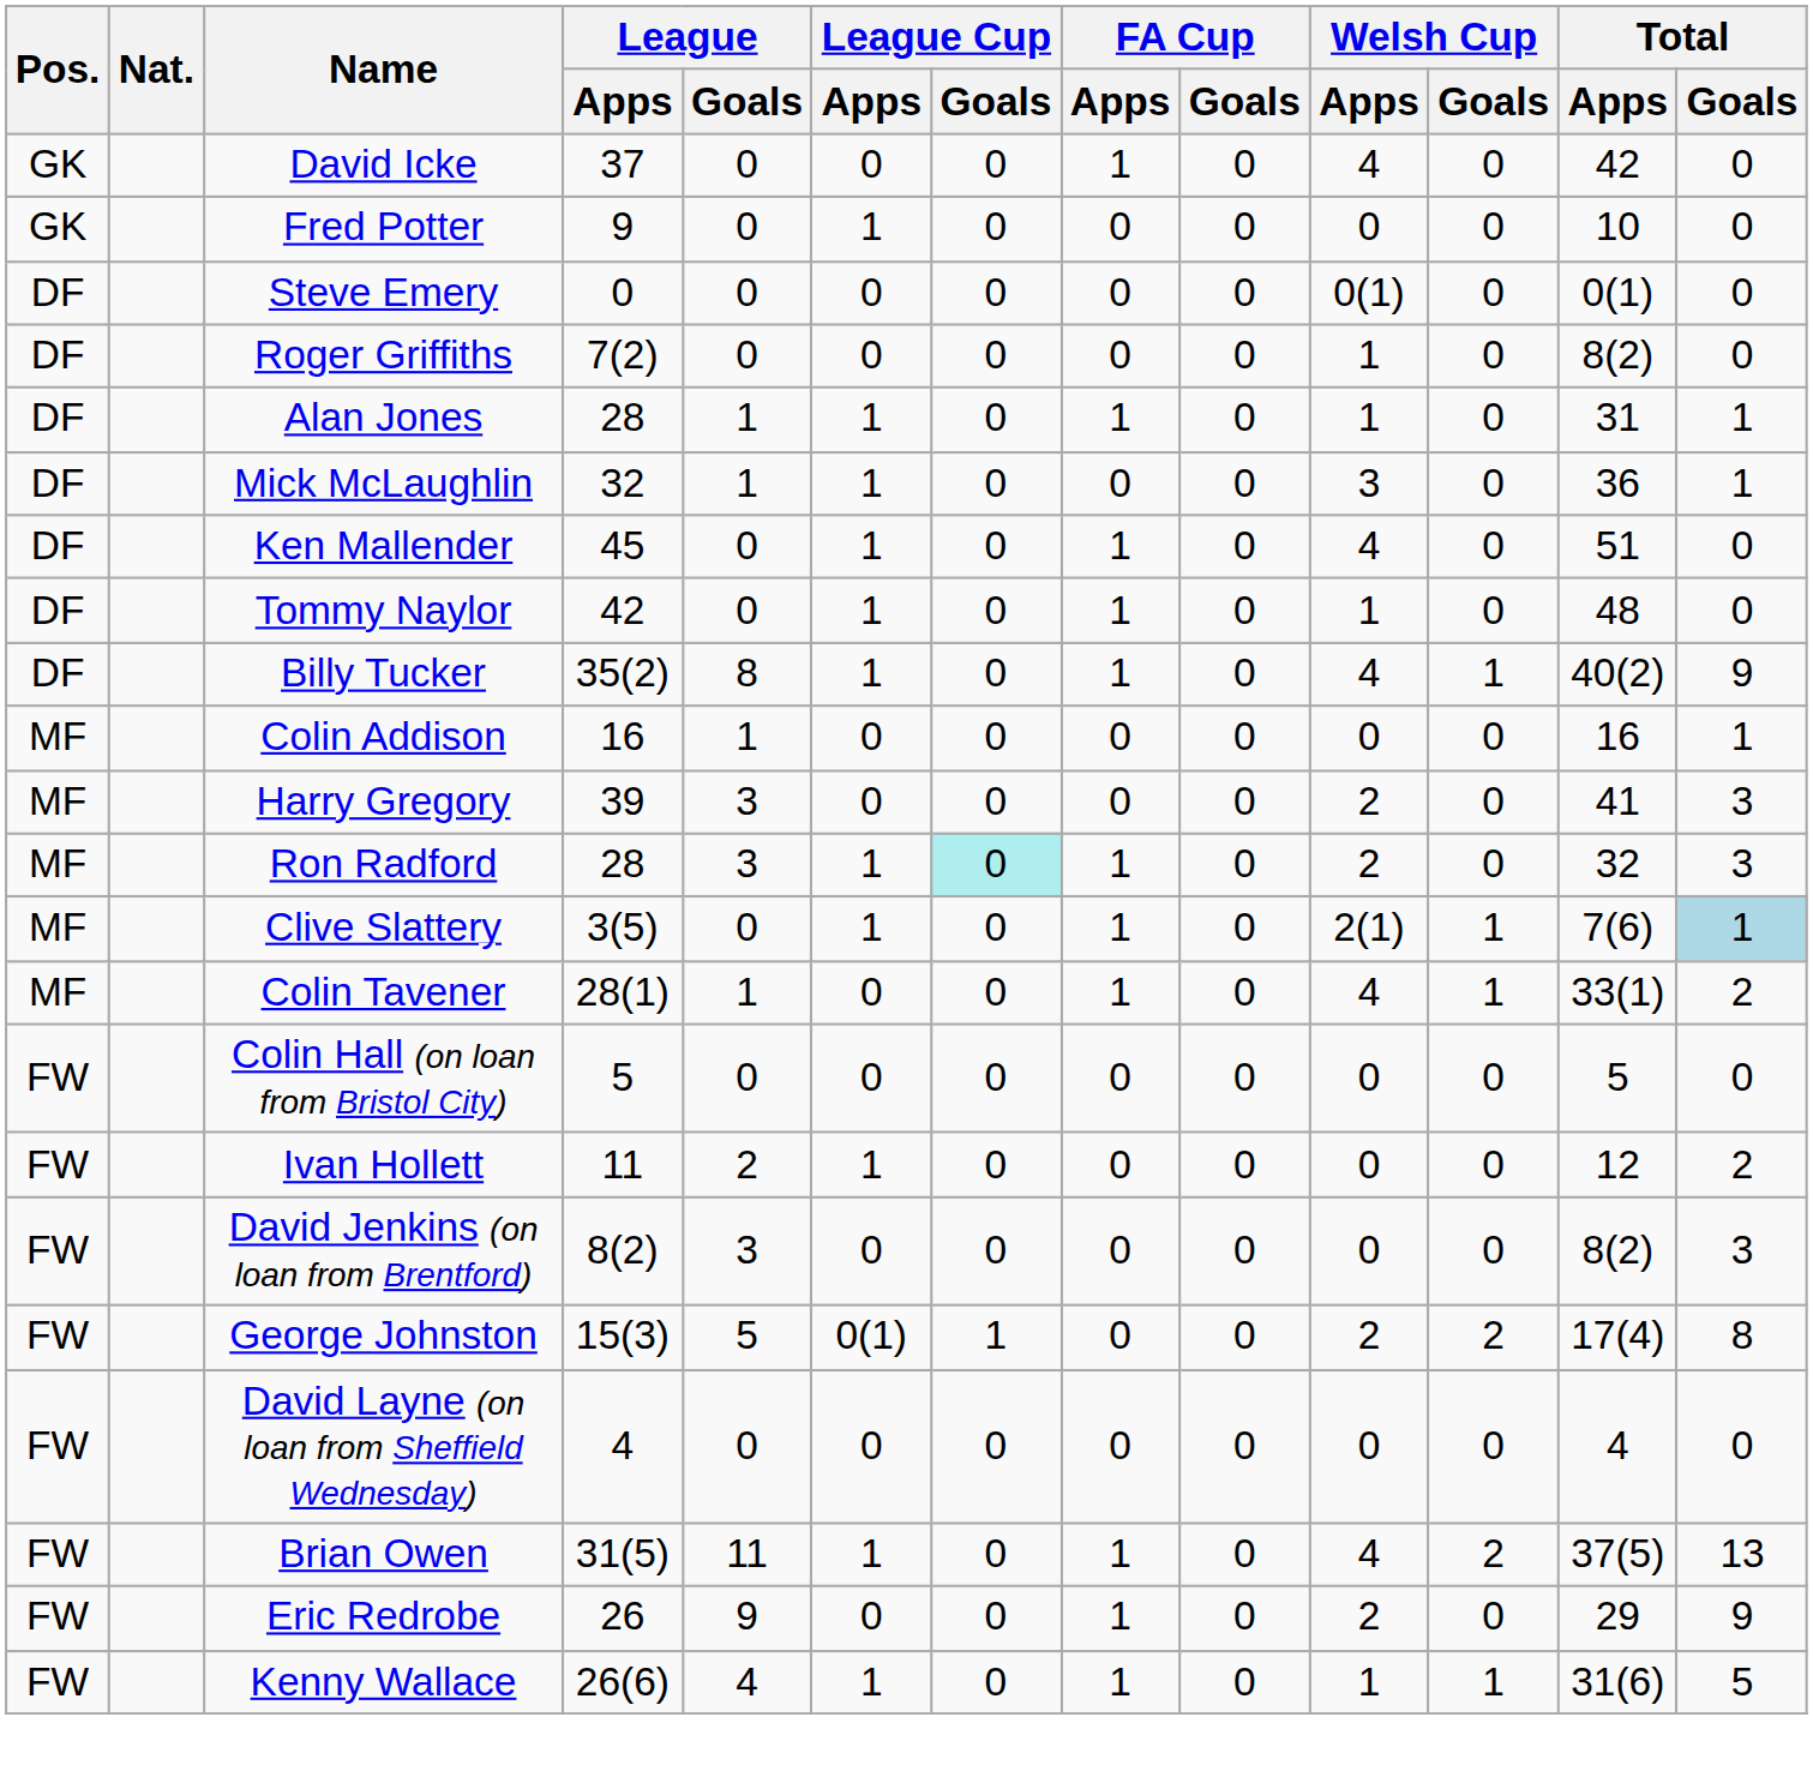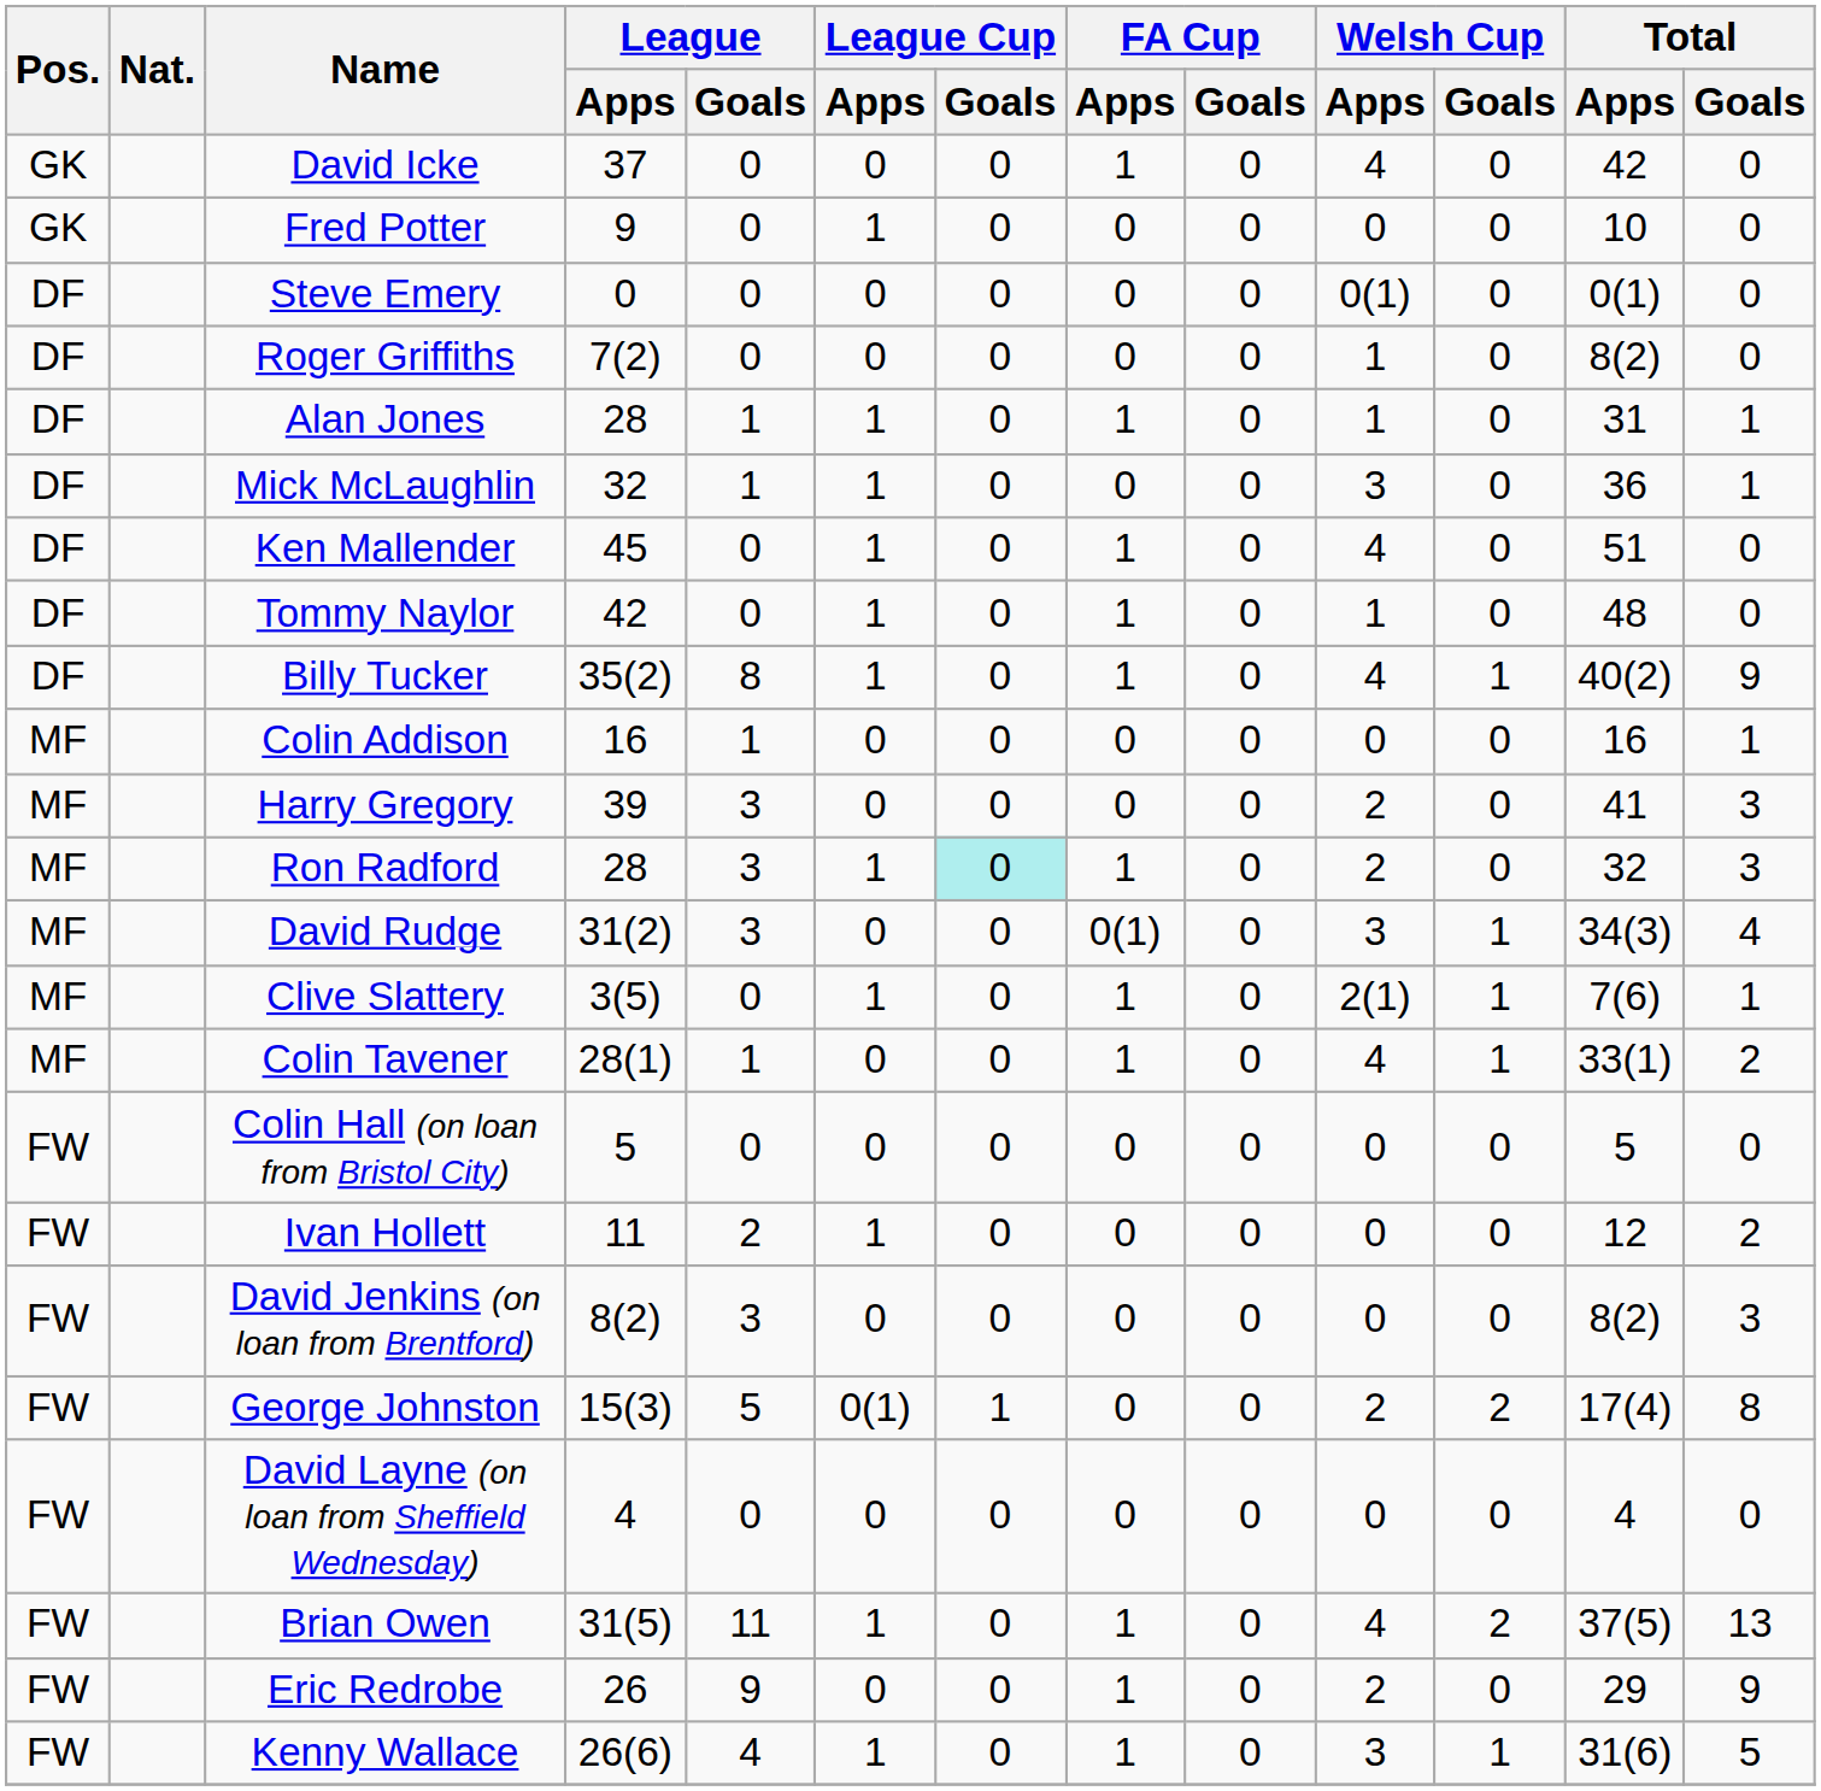 <table class="wikitable plainrowheaders" style="text-align:center">
 <tr>
 <th rowspan="2">Pos.</th>
 <th rowspan="2">Nat.</th>
 <th rowspan="2" width="136">Name</th>
 <th colspan="2" width="87"><a href='#'>League</a></th>
 <th colspan="2" width="87"><a href='#'>League Cup</a></th>
 <th colspan="2" width="87"><a href='#'>FA Cup</a></th>
 <th colspan="2" width="87"><a href='#'>Welsh Cup</a></th>
 <th colspan="2" width="87">Total</th>
 </tr>
 <tr>
 <th>Apps</th>
 <th>Goals</th>
 <th>Apps</th>
 <th>Goals</th>
 <th>Apps</th>
 <th>Goals</th>
 <th>Apps</th>
 <th>Goals</th>
 <th>Apps</th>
 <th>Goals</th>
 </tr>
 <tr>
 <td>GK</td>
 <td></td>
 <td><a href='#'>David Icke</a></td>
 <td>37</td>
 <td>0</td>
 <td>0</td>
 <td>0</td>
 <td>1</td>
 <td>0</td>
 <td>4</td>
 <td>0</td>
 <td>42</td>
 <td>0</td>
 </tr>
 <tr>
 <td>GK</td>
 <td></td>
 <td><a href='#'>Fred Potter</a></td>
 <td>9</td>
 <td>0</td>
 <td>1</td>
 <td>0</td>
 <td>0</td>
 <td>0</td>
 <td>0</td>
 <td>0</td>
 <td>10</td>
 <td>0</td>
 </tr>
 <tr>
 <td>DF</td>
 <td></td>
 <td><a href='#'>Steve Emery</a></td>
 <td>0</td>
 <td>0</td>
 <td>0</td>
 <td>0</td>
 <td>0</td>
 <td>0</td>
 <td>0(1)</td>
 <td>0</td>
 <td>0(1)</td>
 <td>0</td>
 </tr>
 <tr>
 <td>DF</td>
 <td></td>
 <td><a href='#'>Roger Griffiths</a></td>
 <td>7(2)</td>
 <td>0</td>
 <td>0</td>
 <td>0</td>
 <td>0</td>
 <td>0</td>
 <td>1</td>
 <td>0</td>
 <td>8(2)</td>
 <td>0</td>
 </tr>
 <tr>
 <td>DF</td>
 <td></td>
 <td><a href='#'>Alan Jones</a></td>
 <td>28</td>
 <td>1</td>
 <td>1</td>
 <td>0</td>
 <td>1</td>
 <td>0</td>
 <td>1</td>
 <td>0</td>
 <td>31</td>
 <td>1</td>
 </tr>
 <tr>
 <td>DF</td>
 <td></td>
 <td><a href='#'>Mick McLaughlin</a></td>
 <td>32</td>
 <td>1</td>
 <td>1</td>
 <td>0</td>
 <td>0</td>
 <td>0</td>
 <td>3</td>
 <td>0</td>
 <td>36</td>
 <td>1</td>
 </tr>
 <tr>
 <td>DF</td>
 <td></td>
 <td><a href='#'>Ken Mallender</a></td>
 <td>45</td>
 <td>0</td>
 <td>1</td>
 <td>0</td>
 <td>1</td>
 <td>0</td>
 <td>4</td>
 <td>0</td>
 <td>51</td>
 <td>0</td>
 </tr>
 <tr>
 <td>DF</td>
 <td></td>
 <td><a href='#'>Tommy Naylor</a></td>
 <td>42</td>
 <td>0</td>
 <td>1</td>
 <td>0</td>
 <td>1</td>
 <td>0</td>
 <td>1</td>
 <td>0</td>
 <td>48</td>
 <td>0</td>
 </tr>
 <tr>
 <td>DF</td>
 <td></td>
 <td><a href='#'>Billy Tucker</a></td>
 <td>35(2)</td>
 <td>8</td>
 <td>1</td>
 <td>0</td>
 <td>1</td>
 <td>0</td>
 <td>4</td>
 <td>1</td>
 <td>40(2)</td>
 <td>9</td>
 </tr>
 <tr>
 <td>MF</td>
 <td></td>
 <td><a href='#'>Colin Addison</a></td>
 <td>16</td>
 <td>1</td>
 <td>0</td>
 <td>0</td>
 <td>0</td>
 <td>0</td>
 <td>0</td>
 <td>0</td>
 <td>16</td>
 <td>1</td>
 </tr>
 <tr>
 <td>MF</td>
 <td></td>
 <td><a href='#'>Harry Gregory</a></td>
 <td>39</td>
 <td>3</td>
 <td>0</td>
 <td>0</td>
 <td>0</td>
 <td>0</td>
 <td>2</td>
 <td>0</td>
 <td>41</td>
 <td>3</td>
 </tr>
 <tr>
 <td>MF</td>
 <td></td>
 <td><a href='#'>Ron Radford</a></td>
 <td>28</td>
 <td>3</td>
 <td>1</td>
 <td style="background: paleturquoise;">0</td>
 <td>1</td>
 <td>0</td>
 <td>2</td>
 <td>0</td>
 <td>32</td>
 <td>3</td>
 </tr>
 <tr>
 <td>MF</td>
 <td></td>
+<td><a href='#'>David Rudge</a></td>
+<td>31(2)</td>
+<td>3</td>
+<td>0</td>
+<td>0</td>
+<td>0(1)</td>
+<td>0</td>
+<td>3</td>
+<td>1</td>
+<td>34(3)</td>
+<td>4</td>
+</tr>
+<tr>
+<td>MF</td>
+<td></td>
 <td><a href='#'>Clive Slattery</a></td>
 <td>3(5)</td>
 <td>0</td>
 <td>1</td>
 <td>0</td>
 <td>1</td>
 <td>0</td>
 <td>2(1)</td>
 <td>1</td>
 <td>7(6)</td>
-<td style="background: lightblue;">1</td>
+<td>1</td>
 </tr>
 <tr>
 <td>MF</td>
 <td></td>
 <td><a href='#'>Colin Tavener</a></td>
 <td>28(1)</td>
 <td>1</td>
 <td>0</td>
 <td>0</td>
 <td>1</td>
 <td>0</td>
 <td>4</td>
 <td>1</td>
 <td>33(1)</td>
 <td>2</td>
 </tr>
 <tr>
 <td>FW</td>
 <td></td>
 <td><a href='#'>Colin Hall</a> <em><small>(on loan from <a href='#'>Bristol City</a>)</small></em></td>
 <td>5</td>
 <td>0</td>
 <td>0</td>
 <td>0</td>
 <td>0</td>
 <td>0</td>
 <td>0</td>
 <td>0</td>
 <td>5</td>
 <td>0</td>
 </tr>
 <tr>
 <td>FW</td>
 <td></td>
 <td><a href='#'>Ivan Hollett</a></td>
 <td>11</td>
 <td>2</td>
 <td>1</td>
 <td>0</td>
 <td>0</td>
 <td>0</td>
 <td>0</td>
 <td>0</td>
 <td>12</td>
 <td>2</td>
 </tr>
 <tr>
 <td>FW</td>
 <td></td>
 <td><a href='#'>David Jenkins</a> <em><small>(on loan from <a href='#'>Brentford</a>)</small></em></td>
 <td>8(2)</td>
 <td>3</td>
 <td>0</td>
 <td>0</td>
 <td>0</td>
 <td>0</td>
 <td>0</td>
 <td>0</td>
 <td>8(2)</td>
 <td>3</td>
 </tr>
 <tr>
 <td>FW</td>
 <td></td>
 <td><a href='#'>George Johnston</a></td>
 <td>15(3)</td>
 <td>5</td>
 <td>0(1)</td>
 <td>1</td>
 <td>0</td>
 <td>0</td>
 <td>2</td>
 <td>2</td>
 <td>17(4)</td>
 <td>8</td>
 </tr>
 <tr>
 <td>FW</td>
 <td></td>
 <td><a href='#'>David Layne</a> <em><small>(on loan from <a href='#'>Sheffield Wednesday</a>)</small></em></td>
 <td>4</td>
 <td>0</td>
 <td>0</td>
 <td>0</td>
 <td>0</td>
 <td>0</td>
 <td>0</td>
 <td>0</td>
 <td>4</td>
 <td>0</td>
 </tr>
 <tr>
 <td>FW</td>
 <td></td>
 <td><a href='#'>Brian Owen</a></td>
 <td>31(5)</td>
 <td>11</td>
 <td>1</td>
 <td>0</td>
 <td>1</td>
 <td>0</td>
 <td>4</td>
 <td>2</td>
 <td>37(5)</td>
 <td>13</td>
 </tr>
 <tr>
 <td>FW</td>
 <td></td>
 <td><a href='#'>Eric Redrobe</a></td>
 <td>26</td>
 <td>9</td>
 <td>0</td>
 <td>0</td>
 <td>1</td>
 <td>0</td>
 <td>2</td>
 <td>0</td>
 <td>29</td>
 <td>9</td>
 </tr>
 <tr>
 <td>FW</td>
 <td></td>
 <td><a href='#'>Kenny Wallace</a></td>
 <td>26(6)</td>
 <td>4</td>
 <td>1</td>
 <td>0</td>
 <td>1</td>
 <td>0</td>
-<td>1</td>
+<td>3</td>
 <td>1</td>
 <td>31(6)</td>
 <td>5</td>
 </tr>
 <tr>
 </tr>
 </table>
